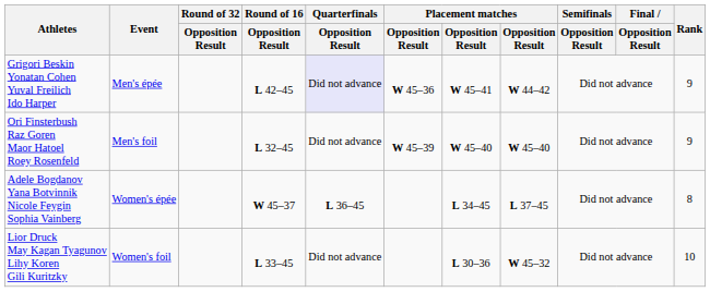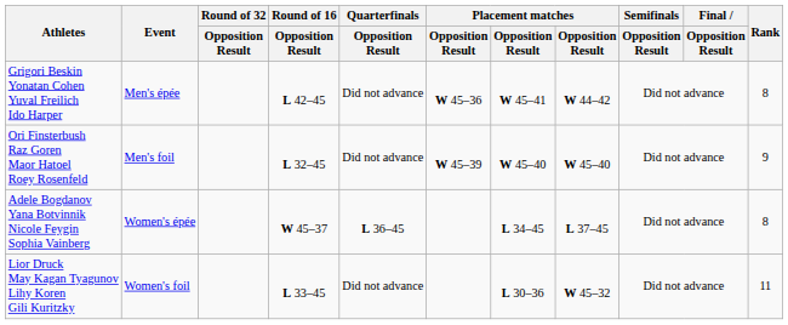 <table class="wikitable" style="text-align:center; font-size:90%">
 <tr>
 <th rowspan=2>Athletes</th>
 <th rowspan=2>Event</th>
 <th>Round of 32</th>
 <th>Round of 16</th>
 <th>Quarterfinals</th>
 <th colspan=3>Placement matches</th>
 <th>Semifinals</th>
 <th>Final / </th>
 <th rowspan=2>Rank</th>
 </tr>
 <tr>
 <th>Opposition<br>Result</th>
 <th>Opposition<br>Result</th>
 <th>Opposition<br>Result</th>
 <th>Opposition<br>Result</th>
 <th>Opposition<br>Result</th>
 <th>Opposition<br>Result</th>
 <th>Opposition<br>Result</th>
 <th>Opposition<br>Result</th>
 </tr>
 <tr>
 <td align=left><a href='#'>Grigori Beskin</a><br><a href='#'>Yonatan Cohen</a><br><a href='#'>Yuval Freilich</a><br><a href='#'>Ido Harper</a></td>
 <td align=left><a href='#'>Men's épée</a></td>
 <td></td>
 <td><br><strong>L</strong> 42–45</td>
-<td style="background: lavender;">Did not advance</td>
+<td>Did not advance</td>
 <td><br><strong>W</strong> 45–36</td>
 <td><br><strong>W</strong> 45–41</td>
 <td><br><strong>W</strong> 44–42</td>
 <td colspan=2>Did not advance</td>
-<td>9</td>
+<td>8</td>
 </tr>
 <tr>
 <td align=left><a href='#'>Ori Finsterbush</a><br><a href='#'>Raz Goren</a><br><a href='#'>Maor Hatoel</a><br><a href='#'>Roey Rosenfeld</a></td>
 <td align=left><a href='#'>Men's foil</a></td>
 <td></td>
 <td><br><strong>L</strong> 32–45</td>
 <td>Did not advance</td>
 <td><br><strong>W</strong> 45–39</td>
 <td><br><strong>W</strong> 45–40</td>
 <td><br><strong>W</strong> 45–40</td>
 <td colspan=2>Did not advance</td>
 <td>9</td>
 </tr>
 <tr>
 <td align=left><a href='#'>Adele Bogdanov</a><br><a href='#'>Yana Botvinnik</a><br><a href='#'>Nicole Feygin</a><br><a href='#'>Sophia Vainberg</a></td>
 <td align=left><a href='#'>Women's épée</a></td>
 <td></td>
 <td><br><strong>W</strong> 45–37</td>
 <td><br><strong>L</strong> 36–45</td>
 <td></td>
 <td><br><strong>L</strong> 34–45</td>
 <td><br><strong>L</strong> 37–45</td>
 <td colspan=2>Did not advance</td>
 <td>8</td>
 </tr>
 <tr>
 <td align=left><a href='#'>Lior Druck</a><br><a href='#'>May Kagan Tyagunov</a><br><a href='#'>Lihy Koren</a><br><a href='#'>Gili Kuritzky</a></td>
 <td align=left><a href='#'>Women's foil</a></td>
 <td></td>
 <td><br><strong>L</strong> 33–45</td>
 <td>Did not advance</td>
 <td></td>
 <td><br><strong>L</strong> 30–36</td>
 <td><br><strong>W</strong> 45–32</td>
 <td colspan=2>Did not advance</td>
-<td>10</td>
+<td>11</td>
 </tr>
 </table>
